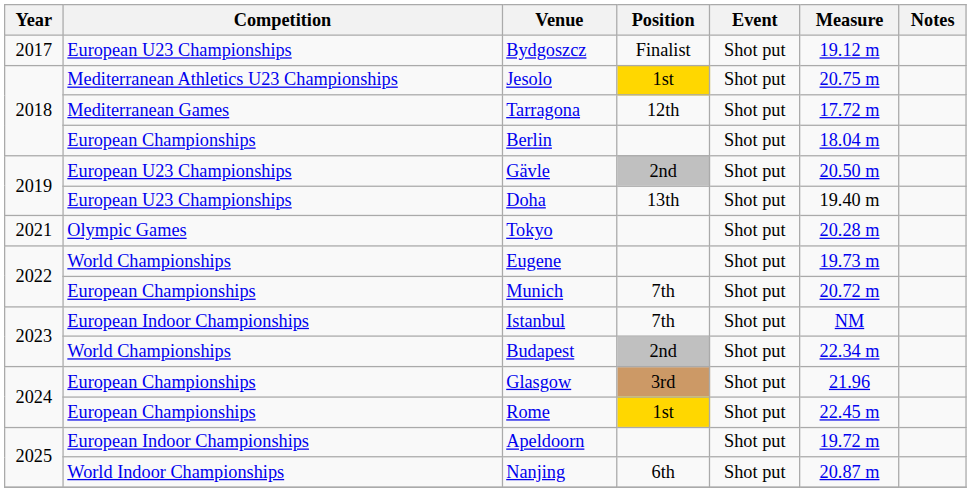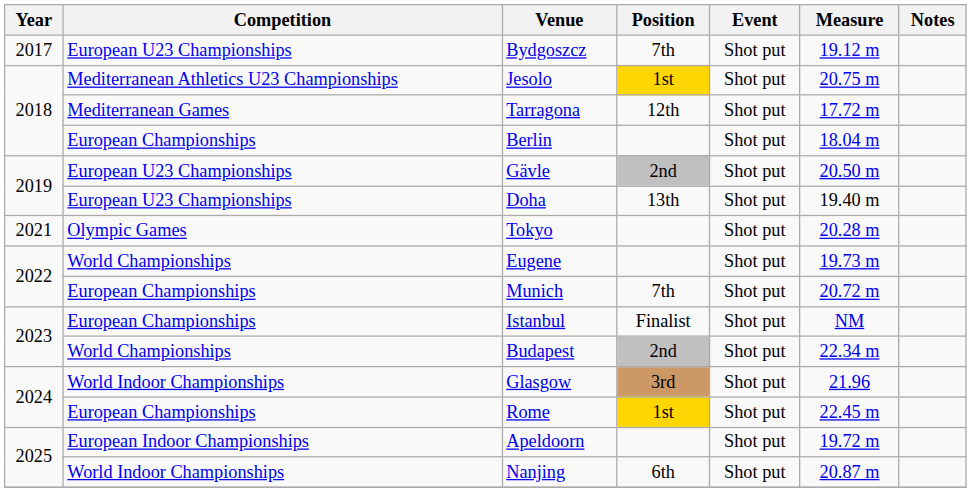 <table class="wikitable" width=60% style="font-size:90%; text-align:center;">
 <tr>
 <th>Year</th>
 <th>Competition</th>
 <th>Venue</th>
 <th>Position</th>
 <th>Event</th>
 <th>Measure</th>
 <th>Notes</th>
 </tr>
 <tr>
 <td>2017</td>
 <td align=left><a href='#'>European U23 Championships</a></td>
 <td align=left> <a href='#'>Bydgoszcz</a></td>
-<td>Finalist</td>
+<td>7th</td>
 <td>Shot put</td>
 <td><a href='#'>19.12 m</a></td>
 <td></td>
 </tr>
 <tr>
 <td rowspan=3>2018</td>
 <td align=left><a href='#'>Mediterranean Athletics U23 Championships</a></td>
 <td align=left> <a href='#'>Jesolo</a></td>
 <td bgcolor=gold>1st</td>
 <td>Shot put</td>
 <td><a href='#'>20.75 m</a></td>
 <td></td>
 </tr>
 <tr>
 <td align=left><a href='#'>Mediterranean Games</a></td>
 <td align=left> <a href='#'>Tarragona</a></td>
 <td>12th</td>
 <td>Shot put</td>
 <td><a href='#'>17.72 m</a></td>
 <td></td>
 </tr>
 <tr>
 <td align=left><a href='#'>European Championships</a></td>
 <td align=left> <a href='#'>Berlin</a></td>
 <td></td>
 <td>Shot put</td>
 <td><a href='#'>18.04 m</a></td>
 <td></td>
 </tr>
 <tr>
 <td rowspan=2>2019</td>
 <td align=left><a href='#'>European U23 Championships</a></td>
 <td align=left> <a href='#'>Gävle</a></td>
 <td bgcolor=silver>2nd</td>
 <td>Shot put</td>
 <td><a href='#'>20.50 m</a></td>
 <td></td>
 </tr>
 <tr>
 <td align=left><a href='#'>European U23 Championships</a></td>
 <td align=left> <a href='#'>Doha</a></td>
 <td>13th</td>
 <td>Shot put</td>
 <td>19.40 m</td>
 <td></td>
 </tr>
 <tr>
 <td>2021</td>
 <td align=left><a href='#'>Olympic Games</a></td>
 <td align=left> <a href='#'>Tokyo</a></td>
 <td></td>
 <td>Shot put</td>
 <td><a href='#'>20.28 m</a></td>
 <td></td>
 </tr>
 <tr>
 <td rowspan=2>2022</td>
 <td align=left><a href='#'>World Championships</a></td>
 <td align=left> <a href='#'>Eugene</a></td>
 <td></td>
 <td>Shot put</td>
 <td><a href='#'>19.73 m</a></td>
 <td></td>
 </tr>
 <tr>
 <td align=left><a href='#'>European Championships</a></td>
 <td align=left> <a href='#'>Munich</a></td>
 <td>7th</td>
 <td>Shot put</td>
 <td><a href='#'>20.72 m</a></td>
 <td></td>
 </tr>
 <tr>
 <td rowspan="2">2023</td>
-<td align=left><a href='#'>European Indoor Championships</a></td>
+<td align=left><a href='#'>European Championships</a></td>
 <td align=left> <a href='#'>Istanbul</a></td>
-<td>7th</td>
+<td>Finalist</td>
 <td>Shot put</td>
 <td><a href='#'>NM</a></td>
 <td></td>
 </tr>
 <tr>
 <td align=left><a href='#'>World Championships</a></td>
 <td align=left> <a href='#'>Budapest</a></td>
 <td bgcolor=silver>2nd</td>
 <td>Shot put</td>
 <td><a href='#'>22.34 m</a></td>
 <td></td>
 </tr>
 <tr>
 <td rowspan="2">2024</td>
-<td align=left><a href='#'>European Championships</a></td>
+<td align=left><a href='#'>World Indoor Championships</a></td>
 <td align=left> <a href='#'>Glasgow</a></td>
 <td bgcolor=cc9966>3rd</td>
 <td>Shot put</td>
 <td><a href='#'>21.96</a></td>
 <td></td>
 </tr>
 <tr>
 <td align=left><a href='#'>European Championships</a></td>
 <td align=left> <a href='#'>Rome</a></td>
 <td bgcolor=gold>1st</td>
 <td>Shot put</td>
 <td><a href='#'>22.45 m</a></td>
 <td></td>
 </tr>
 <tr>
 <td rowspan=2>2025</td>
 <td align=left><a href='#'>European Indoor Championships</a></td>
 <td align=left> <a href='#'>Apeldoorn</a></td>
 <td></td>
 <td>Shot put</td>
 <td><a href='#'>19.72 m</a></td>
 <td></td>
 </tr>
 <tr>
 <td align=left><a href='#'>World Indoor Championships</a></td>
 <td align=left> <a href='#'>Nanjing</a></td>
 <td>6th</td>
 <td>Shot put</td>
 <td><a href='#'>20.87 m</a></td>
 <td></td>
 </tr>
 <tr>
 </tr>
 </table>
